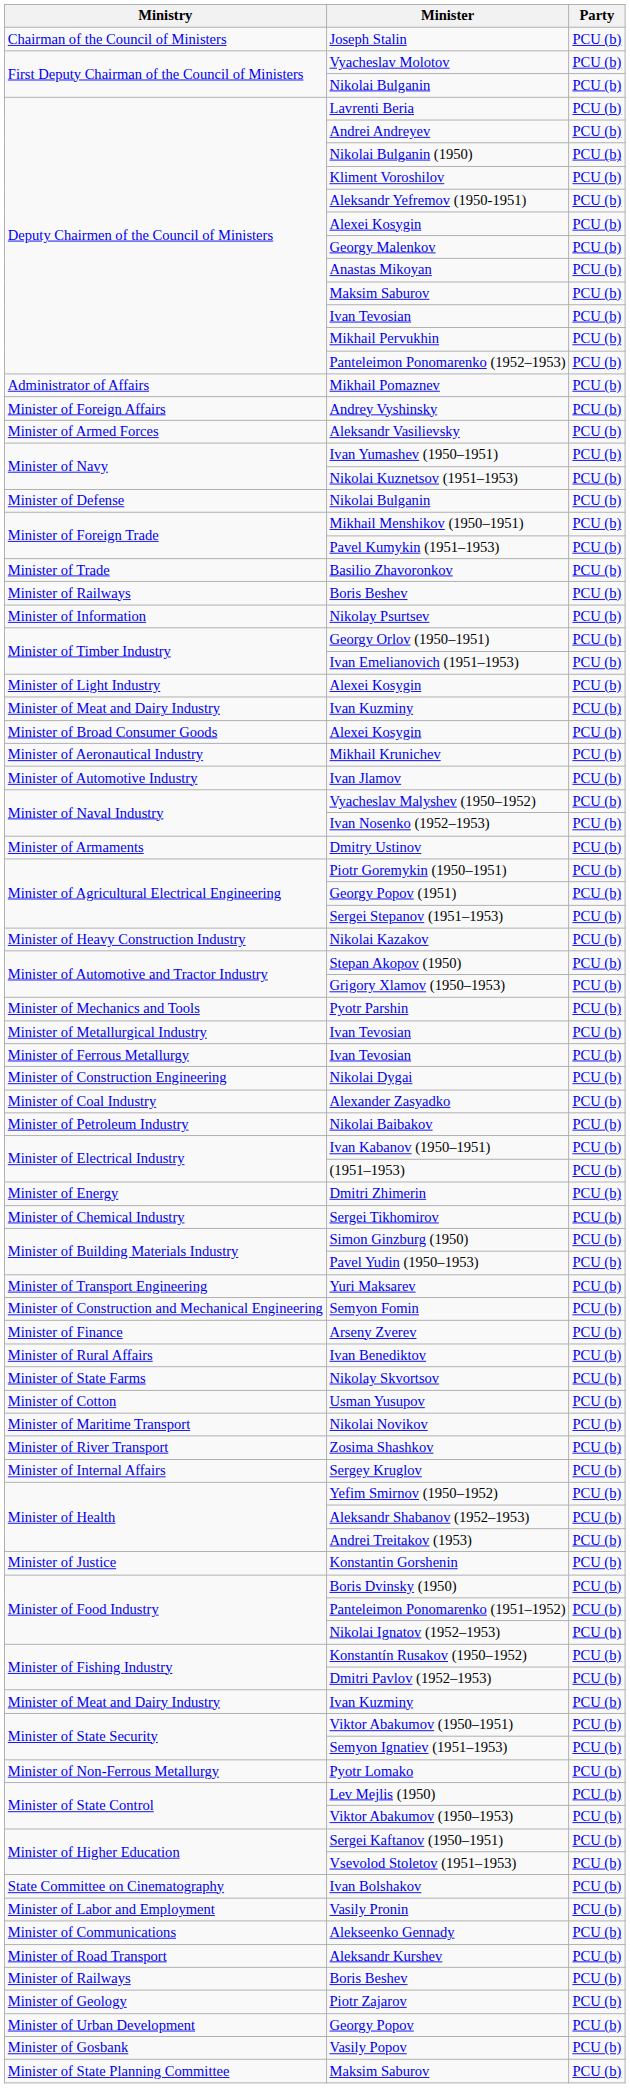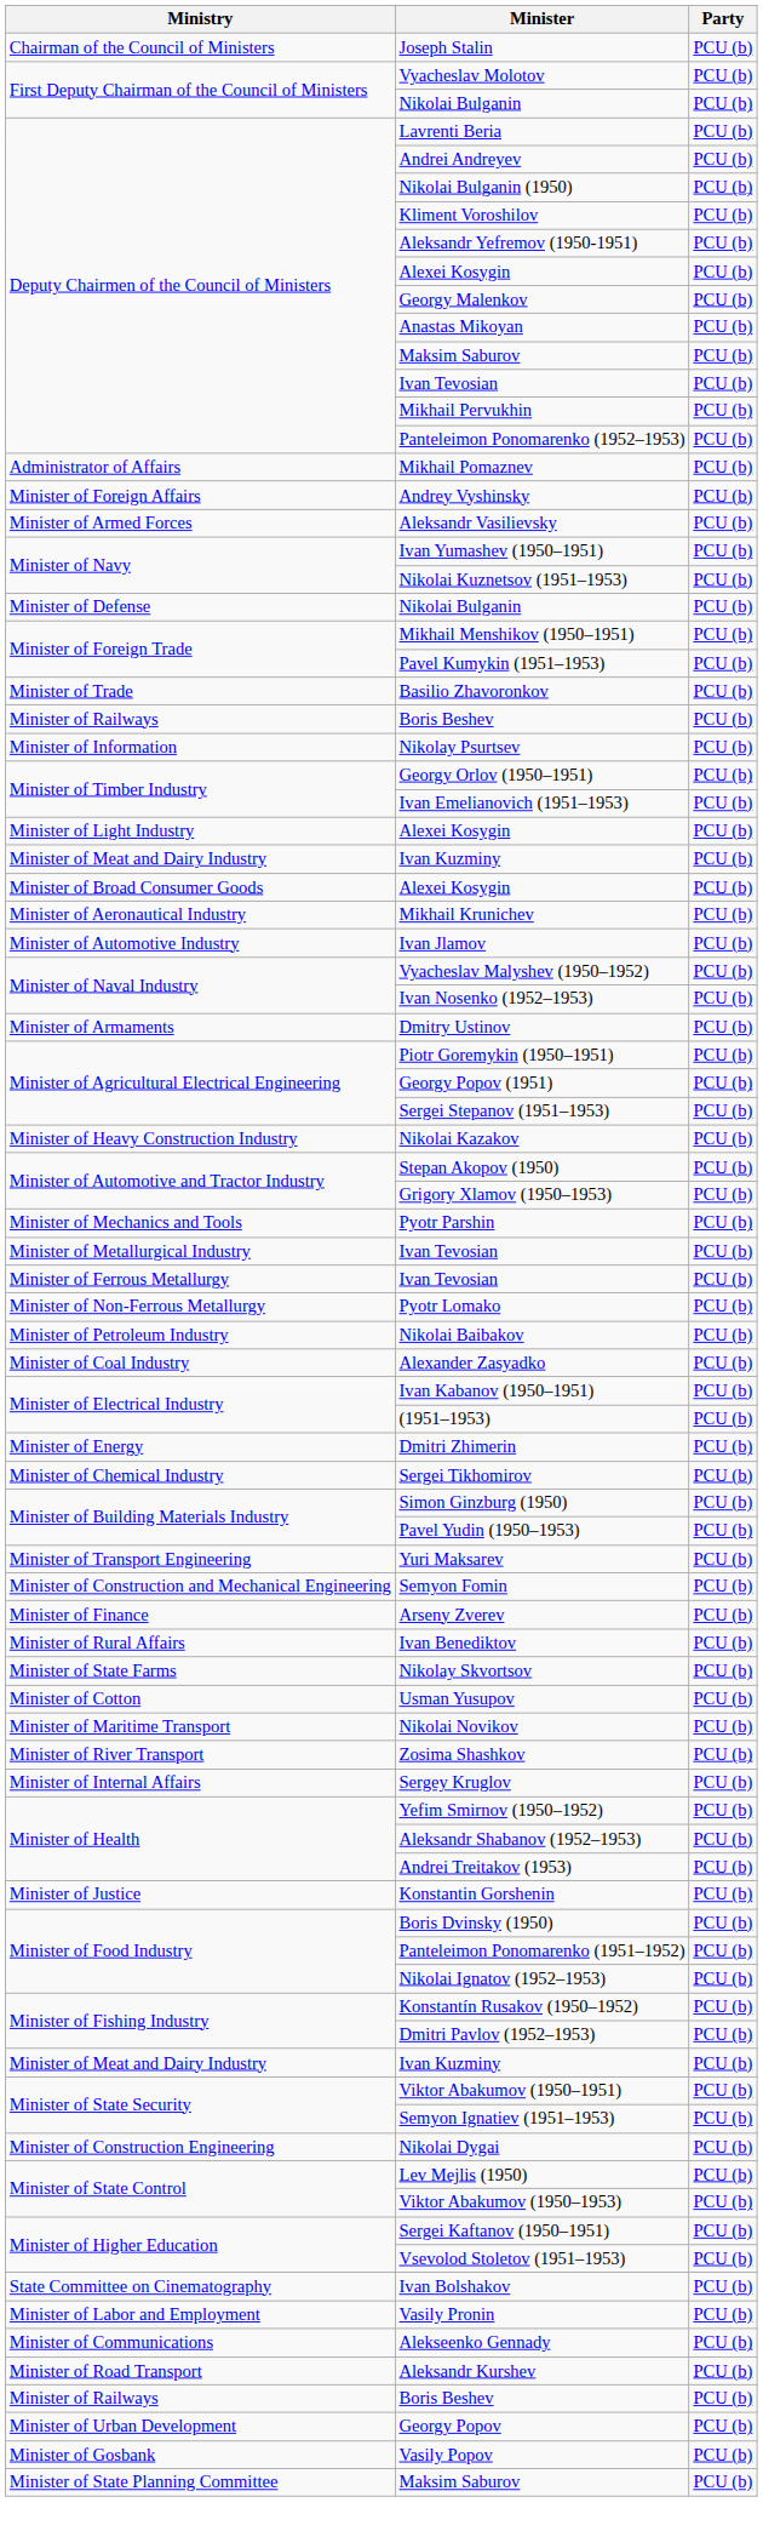 <table class="wikitable">
 <tr>
 <th>Ministry</th>
 <th>Minister</th>
 <th>Party</th>
 </tr>
 <tr>
 <td><a href='#'>Chairman of the Council of Ministers</a></td>
 <td><a href='#'>Joseph Stalin</a></td>
 <td><a href='#'>PCU (b)</a></td>
 </tr>
 <tr>
 <td rowspan="2"><a href='#'>First Deputy Chairman of the Council of Ministers</a></td>
 <td><a href='#'>Vyacheslav Molotov</a></td>
 <td><a href='#'>PCU (b)</a></td>
 </tr>
 <tr>
 <td><a href='#'>Nikolai Bulganin</a></td>
 <td><a href='#'>PCU (b)</a></td>
 </tr>
 <tr>
 <td rowspan="12"><a href='#'>Deputy Chairmen of the Council of Ministers</a></td>
 <td><a href='#'>Lavrenti Beria</a></td>
 <td><a href='#'>PCU (b)</a></td>
 </tr>
 <tr>
 <td><a href='#'>Andrei Andreyev</a></td>
 <td><a href='#'>PCU (b)</a></td>
 </tr>
 <tr>
 <td><a href='#'>Nikolai Bulganin</a> (1950)</td>
 <td><a href='#'>PCU (b)</a></td>
 </tr>
 <tr>
 <td><a href='#'>Kliment Voroshilov</a></td>
 <td><a href='#'>PCU (b)</a></td>
 </tr>
 <tr>
 <td><a href='#'>Aleksandr Yefremov</a> (1950-1951)</td>
 <td><a href='#'>PCU (b)</a></td>
 </tr>
 <tr>
 <td><a href='#'>Alexei Kosygin</a></td>
 <td><a href='#'>PCU (b)</a></td>
 </tr>
 <tr>
 <td><a href='#'>Georgy Malenkov</a></td>
 <td><a href='#'>PCU (b)</a></td>
 </tr>
 <tr>
 <td><a href='#'>Anastas Mikoyan</a></td>
 <td><a href='#'>PCU (b)</a></td>
 </tr>
 <tr>
 <td><a href='#'>Maksim Saburov</a></td>
 <td><a href='#'>PCU (b)</a></td>
 </tr>
 <tr>
 <td><a href='#'>Ivan Tevosian</a></td>
 <td><a href='#'>PCU (b)</a></td>
 </tr>
 <tr>
 <td><a href='#'>Mikhail Pervukhin</a></td>
 <td><a href='#'>PCU (b)</a></td>
 </tr>
 <tr>
 <td><a href='#'>Panteleimon Ponomarenko</a> (1952–1953)</td>
 <td><a href='#'>PCU (b)</a></td>
 </tr>
 <tr>
 <td><a href='#'>Administrator of Affairs</a></td>
 <td><a href='#'>Mikhail Pomaznev</a></td>
 <td><a href='#'>PCU (b)</a></td>
 </tr>
 <tr>
 <td><a href='#'>Minister of Foreign Affairs</a></td>
 <td><a href='#'>Andrey Vyshinsky</a></td>
 <td><a href='#'>PCU (b)</a></td>
 </tr>
 <tr>
 <td><a href='#'>Minister of Armed Forces</a></td>
 <td><a href='#'>Aleksandr Vasilievsky</a></td>
 <td><a href='#'>PCU (b)</a></td>
 </tr>
 <tr>
 <td rowspan="2"><a href='#'>Minister of Navy</a></td>
 <td><a href='#'>Ivan Yumashev</a> (1950–1951)</td>
 <td><a href='#'>PCU (b)</a></td>
 </tr>
 <tr>
 <td><a href='#'>Nikolai Kuznetsov</a> (1951–1953)</td>
 <td><a href='#'>PCU (b)</a></td>
 </tr>
 <tr>
 <td><a href='#'>Minister of Defense</a></td>
 <td><a href='#'>Nikolai Bulganin</a></td>
 <td><a href='#'>PCU (b)</a></td>
 </tr>
 <tr>
 <td rowspan="2"><a href='#'>Minister of Foreign Trade</a></td>
 <td><a href='#'>Mikhail Menshikov</a> (1950–1951)</td>
 <td><a href='#'>PCU (b)</a></td>
 </tr>
 <tr>
 <td><a href='#'>Pavel Kumykin</a> (1951–1953)</td>
 <td><a href='#'>PCU (b)</a></td>
 </tr>
 <tr>
 <td><a href='#'>Minister of Trade</a></td>
 <td><a href='#'>Basilio Zhavoronkov</a></td>
 <td><a href='#'>PCU (b)</a></td>
 </tr>
 <tr>
 <td><a href='#'>Minister of Railways</a></td>
 <td><a href='#'>Boris Beshev</a></td>
 <td><a href='#'>PCU (b)</a></td>
 </tr>
 <tr>
 <td><a href='#'>Minister of Information</a></td>
 <td><a href='#'>Nikolay Psurtsev</a></td>
 <td><a href='#'>PCU (b)</a></td>
 </tr>
 <tr>
 <td rowspan="2"><a href='#'>Minister of Timber Industry</a></td>
 <td><a href='#'>Georgy Orlov</a> (1950–1951)</td>
 <td><a href='#'>PCU (b)</a></td>
 </tr>
 <tr>
 <td><a href='#'>Ivan Emelianovich</a> (1951–1953)</td>
 <td><a href='#'>PCU (b)</a></td>
 </tr>
 <tr>
 <td><a href='#'>Minister of Light Industry</a></td>
 <td><a href='#'>Alexei Kosygin</a></td>
 <td><a href='#'>PCU (b)</a></td>
 </tr>
 <tr>
 <td><a href='#'>Minister of Meat and Dairy Industry</a></td>
 <td><a href='#'>Ivan Kuzminy</a></td>
 <td><a href='#'>PCU (b)</a></td>
 </tr>
 <tr>
 <td><a href='#'>Minister of Broad Consumer Goods</a></td>
 <td><a href='#'>Alexei Kosygin</a></td>
 <td><a href='#'>PCU (b)</a></td>
 </tr>
 <tr>
 <td><a href='#'>Minister of Aeronautical Industry</a></td>
 <td><a href='#'>Mikhail Krunichev</a></td>
 <td><a href='#'>PCU (b)</a></td>
 </tr>
 <tr>
 <td><a href='#'>Minister of Automotive Industry</a></td>
 <td><a href='#'>Ivan Jlamov</a></td>
 <td><a href='#'>PCU (b)</a></td>
 </tr>
 <tr>
 <td rowspan="2"><a href='#'>Minister of Naval Industry</a></td>
 <td><a href='#'>Vyacheslav Malyshev</a> (1950–1952)</td>
 <td><a href='#'>PCU (b)</a></td>
 </tr>
 <tr>
 <td><a href='#'>Ivan Nosenko</a> (1952–1953)</td>
 <td><a href='#'>PCU (b)</a></td>
 </tr>
 <tr>
 <td><a href='#'>Minister of Armaments</a></td>
 <td><a href='#'>Dmitry Ustinov</a></td>
 <td><a href='#'>PCU (b)</a></td>
 </tr>
 <tr>
 <td rowspan="3"><a href='#'>Minister of Agricultural Electrical Engineering</a></td>
 <td><a href='#'>Piotr Goremykin</a> (1950–1951)</td>
 <td><a href='#'>PCU (b)</a></td>
 </tr>
 <tr>
 <td><a href='#'>Georgy Popov</a> (1951)</td>
 <td><a href='#'>PCU (b)</a></td>
 </tr>
 <tr>
 <td><a href='#'>Sergei Stepanov</a> (1951–1953)</td>
 <td><a href='#'>PCU (b)</a></td>
 </tr>
 <tr>
 <td><a href='#'>Minister of Heavy Construction Industry</a></td>
 <td><a href='#'>Nikolai Kazakov</a></td>
 <td><a href='#'>PCU (b)</a></td>
 </tr>
 <tr>
 <td rowspan="2"><a href='#'>Minister of Automotive and Tractor Industry</a></td>
 <td><a href='#'>Stepan Akopov</a> (1950)</td>
 <td><a href='#'>PCU (b)</a></td>
 </tr>
 <tr>
 <td><a href='#'>Grigory Xlamov</a> (1950–1953)</td>
 <td><a href='#'>PCU (b)</a></td>
 </tr>
 <tr>
 <td><a href='#'>Minister of Mechanics and Tools</a></td>
 <td><a href='#'>Pyotr Parshin</a></td>
 <td><a href='#'>PCU (b)</a></td>
 </tr>
 <tr>
 <td><a href='#'>Minister of Metallurgical Industry</a></td>
 <td><a href='#'>Ivan Tevosian</a></td>
 <td><a href='#'>PCU (b)</a></td>
 </tr>
 <tr>
 <td><a href='#'>Minister of Ferrous Metallurgy</a></td>
 <td><a href='#'>Ivan Tevosian</a></td>
 <td><a href='#'>PCU (b)</a></td>
 </tr>
 <tr>
-<td><a href='#'>Minister of Construction Engineering</a></td>
-<td><a href='#'>Nikolai Dygai</a></td>
+<td><a href='#'>Minister of Non-Ferrous Metallurgy</a></td>
+<td><a href='#'>Pyotr Lomako</a></td>
+<td><a href='#'>PCU (b)</a></td>
+</tr>
+<tr>
+<td><a href='#'>Minister of Petroleum Industry</a></td>
+<td><a href='#'>Nikolai Baibakov</a></td>
 <td><a href='#'>PCU (b)</a></td>
 </tr>
 <tr>
 <td><a href='#'>Minister of Coal Industry</a></td>
 <td><a href='#'>Alexander Zasyadko</a></td>
-<td><a href='#'>PCU (b)</a></td>
-</tr>
-<tr>
-<td><a href='#'>Minister of Petroleum Industry</a></td>
-<td><a href='#'>Nikolai Baibakov</a></td>
 <td><a href='#'>PCU (b)</a></td>
 </tr>
 <tr>
 <td rowspan="2"><a href='#'>Minister of Electrical Industry</a></td>
 <td><a href='#'>Ivan Kabanov</a> (1950–1951)</td>
 <td><a href='#'>PCU (b)</a></td>
 </tr>
 <tr>
 <td> (1951–1953)</td>
 <td><a href='#'>PCU (b)</a></td>
 </tr>
 <tr>
 <td><a href='#'>Minister of Energy</a></td>
 <td><a href='#'>Dmitri Zhimerin</a></td>
 <td><a href='#'>PCU (b)</a></td>
 </tr>
 <tr>
 <td><a href='#'>Minister of Chemical Industry</a></td>
 <td><a href='#'>Sergei Tikhomirov</a></td>
 <td><a href='#'>PCU (b)</a></td>
 </tr>
 <tr>
 <td rowspan="2"><a href='#'>Minister of Building Materials Industry</a></td>
 <td><a href='#'>Simon Ginzburg</a> (1950)</td>
 <td><a href='#'>PCU (b)</a></td>
 </tr>
 <tr>
 <td><a href='#'>Pavel Yudin</a> (1950–1953)</td>
 <td><a href='#'>PCU (b)</a></td>
 </tr>
 <tr>
 <td><a href='#'>Minister of Transport Engineering</a></td>
 <td><a href='#'>Yuri Maksarev</a></td>
 <td><a href='#'>PCU (b)</a></td>
 </tr>
 <tr>
 <td><a href='#'>Minister of Construction and Mechanical Engineering</a></td>
 <td><a href='#'>Semyon Fomin</a></td>
 <td><a href='#'>PCU (b)</a></td>
 </tr>
 <tr>
 <td><a href='#'>Minister of Finance</a></td>
 <td><a href='#'>Arseny Zverev</a></td>
 <td><a href='#'>PCU (b)</a></td>
 </tr>
 <tr>
 <td><a href='#'>Minister of Rural Affairs</a></td>
 <td><a href='#'>Ivan Benediktov</a></td>
 <td><a href='#'>PCU (b)</a></td>
 </tr>
 <tr>
 <td><a href='#'>Minister of State Farms</a></td>
 <td><a href='#'>Nikolay Skvortsov</a></td>
 <td><a href='#'>PCU (b)</a></td>
 </tr>
 <tr>
 <td><a href='#'>Minister of Cotton</a></td>
 <td><a href='#'>Usman Yusupov</a></td>
 <td><a href='#'>PCU (b)</a></td>
 </tr>
 <tr>
 <td><a href='#'>Minister of Maritime Transport</a></td>
 <td><a href='#'>Nikolai Novikov</a></td>
 <td><a href='#'>PCU (b)</a></td>
 </tr>
 <tr>
 <td><a href='#'>Minister of River Transport</a></td>
 <td><a href='#'>Zosima Shashkov</a></td>
 <td><a href='#'>PCU (b)</a></td>
 </tr>
 <tr>
 <td><a href='#'>Minister of Internal Affairs</a></td>
 <td><a href='#'>Sergey Kruglov</a></td>
 <td><a href='#'>PCU (b)</a></td>
 </tr>
 <tr>
 <td rowspan="3"><a href='#'>Minister of Health</a></td>
 <td><a href='#'>Yefim Smirnov</a> (1950–1952)</td>
 <td><a href='#'>PCU (b)</a></td>
 </tr>
 <tr>
 <td><a href='#'>Aleksandr Shabanov</a> (1952–1953)</td>
 <td><a href='#'>PCU (b)</a></td>
 </tr>
 <tr>
 <td><a href='#'>Andrei Treitakov</a> (1953)</td>
 <td><a href='#'>PCU (b)</a></td>
 </tr>
 <tr>
 <td><a href='#'>Minister of Justice</a></td>
 <td><a href='#'>Konstantin Gorshenin</a></td>
 <td><a href='#'>PCU (b)</a></td>
 </tr>
 <tr>
 <td rowspan="3"><a href='#'>Minister of Food Industry</a></td>
 <td><a href='#'>Boris Dvinsky</a> (1950)</td>
 <td><a href='#'>PCU (b)</a></td>
 </tr>
 <tr>
 <td><a href='#'>Panteleimon Ponomarenko</a> (1951–1952)</td>
 <td><a href='#'>PCU (b)</a></td>
 </tr>
 <tr>
 <td><a href='#'>Nikolai Ignatov</a> (1952–1953)</td>
 <td><a href='#'>PCU (b)</a></td>
 </tr>
 <tr>
 <td rowspan="2"><a href='#'>Minister of Fishing Industry</a></td>
 <td><a href='#'>Konstantín Rusakov</a> (1950–1952)</td>
 <td><a href='#'>PCU (b)</a></td>
 </tr>
 <tr>
 <td><a href='#'>Dmitri Pavlov</a> (1952–1953)</td>
 <td><a href='#'>PCU (b)</a></td>
 </tr>
 <tr>
 <td><a href='#'>Minister of Meat and Dairy Industry</a></td>
 <td><a href='#'>Ivan Kuzminy</a></td>
 <td><a href='#'>PCU (b)</a></td>
 </tr>
 <tr>
 <td rowspan="2"><a href='#'>Minister of State Security</a></td>
 <td><a href='#'>Viktor Abakumov</a> (1950–1951)</td>
 <td><a href='#'>PCU (b)</a></td>
 </tr>
 <tr>
 <td><a href='#'>Semyon Ignatiev</a> (1951–1953)</td>
 <td><a href='#'>PCU (b)</a></td>
 </tr>
 <tr>
-<td><a href='#'>Minister of Non-Ferrous Metallurgy</a></td>
-<td><a href='#'>Pyotr Lomako</a></td>
+<td><a href='#'>Minister of Construction Engineering</a></td>
+<td><a href='#'>Nikolai Dygai</a></td>
 <td><a href='#'>PCU (b)</a></td>
 </tr>
 <tr>
 <td rowspan="2"><a href='#'>Minister of State Control</a></td>
 <td><a href='#'>Lev Mejlis</a> (1950)</td>
 <td><a href='#'>PCU (b)</a></td>
 </tr>
 <tr>
 <td><a href='#'>Viktor Abakumov</a> (1950–1953)</td>
 <td><a href='#'>PCU (b)</a></td>
 </tr>
 <tr>
 <td rowspan="2"><a href='#'>Minister of Higher Education</a></td>
 <td><a href='#'>Sergei Kaftanov</a> (1950–1951)</td>
 <td><a href='#'>PCU (b)</a></td>
 </tr>
 <tr>
 <td><a href='#'>Vsevolod Stoletov</a> (1951–1953)</td>
 <td><a href='#'>PCU (b)</a></td>
 </tr>
 <tr>
 <td><a href='#'>State Committee on Cinematography</a></td>
 <td><a href='#'>Ivan Bolshakov</a></td>
 <td><a href='#'>PCU (b)</a></td>
 </tr>
 <tr>
 <td><a href='#'>Minister of Labor and Employment</a></td>
 <td><a href='#'>Vasily Pronin</a></td>
 <td><a href='#'>PCU (b)</a></td>
 </tr>
 <tr>
 <td><a href='#'>Minister of Communications</a></td>
 <td><a href='#'>Alekseenko Gennady</a></td>
 <td><a href='#'>PCU (b)</a></td>
 </tr>
 <tr>
 <td><a href='#'>Minister of Road Transport</a></td>
 <td><a href='#'>Aleksandr Kurshev</a></td>
 <td><a href='#'>PCU (b)</a></td>
 </tr>
 <tr>
 <td><a href='#'>Minister of Railways</a></td>
 <td><a href='#'>Boris Beshev</a></td>
 <td><a href='#'>PCU (b)</a></td>
 </tr>
 <tr>
-<td><a href='#'>Minister of Geology</a></td>
-<td><a href='#'>Piotr Zajarov</a></td>
-<td><a href='#'>PCU (b)</a></td>
-</tr>
-<tr>
 <td><a href='#'>Minister of Urban Development</a></td>
 <td><a href='#'>Georgy Popov</a></td>
 <td><a href='#'>PCU (b)</a></td>
 </tr>
 <tr>
 <td><a href='#'>Minister of Gosbank</a></td>
 <td><a href='#'>Vasily Popov</a></td>
 <td><a href='#'>PCU (b)</a></td>
 </tr>
 <tr>
 <td><a href='#'>Minister of State Planning Committee</a></td>
 <td><a href='#'>Maksim Saburov</a></td>
 <td><a href='#'>PCU (b)</a></td>
 </tr>
 </table>
